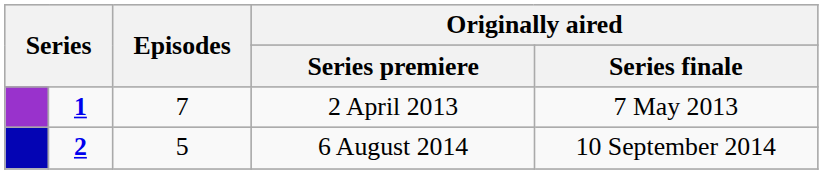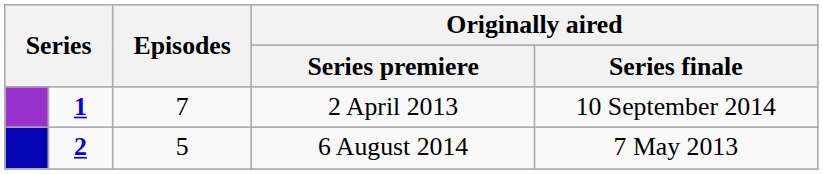 <table class="wikitable"  style="width: 40%; text-align:center;">
 <tr>
 <th colspan="2" rowspan="2" width=5%>Series</th>
 <th rowspan="2" width=5%>Episodes</th>
 <th colspan="2">Originally aired</th>
 </tr>
 <tr>
 <th style="width: 20%;">Series premiere</th>
 <th style="width: 20%;">Series finale</th>
 </tr>
 <tr>
 <td style="width:5px; background:#9932CC;"></td>
 <td><strong><a href='#'>1</a></strong></td>
 <td>7</td>
 <td>2 April 2013</td>
-<td>7 May 2013</td>
+<td>10 September 2014</td>
 </tr>
 <tr>
 <td style="width:5px; background:#0404B4;"></td>
 <td><strong><a href='#'>2</a></strong></td>
 <td>5</td>
 <td>6 August 2014</td>
-<td>10 September 2014</td>
+<td>7 May 2013</td>
 </tr>
 </table>
